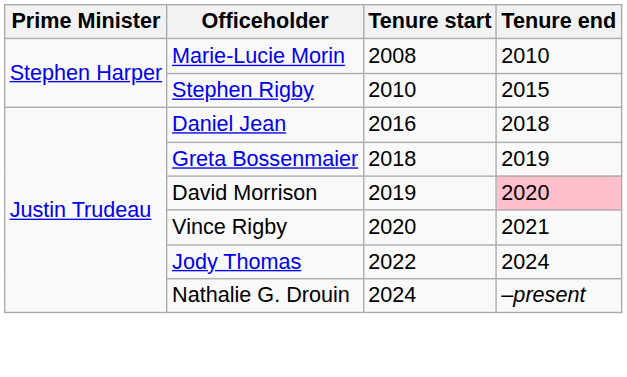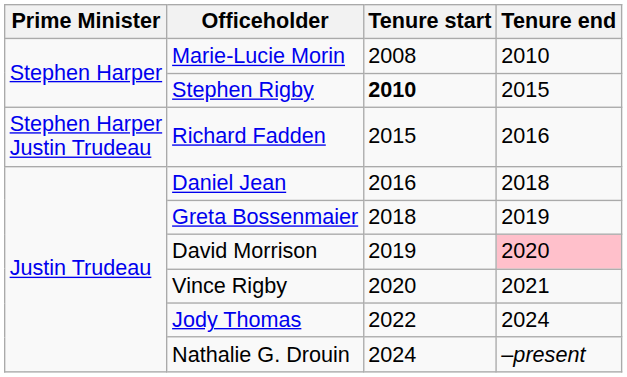 <table class="wikitable">
 <tr>
 <th>Prime Minister</th>
 <th>Officeholder</th>
 <th>Tenure start</th>
 <th>Tenure end</th>
 </tr>
 <tr>
 <td rowspan="2"><a href='#'>Stephen Harper</a></td>
 <td><a href='#'>Marie-Lucie Morin</a></td>
 <td>2008</td>
 <td>2010</td>
 </tr>
 <tr>
 <td><a href='#'>Stephen Rigby</a></td>
-<td>2010</td>
+<td><strong>2010</strong></td>
 <td>2015</td>
+</tr>
+<tr>
+<td><a href='#'>Stephen Harper</a><br><a href='#'>Justin Trudeau</a></td>
+<td><a href='#'>Richard Fadden</a></td>
+<td>2015</td>
+<td>2016</td>
 </tr>
 <tr>
 <td rowspan="6"><a href='#'>Justin Trudeau</a></td>
 <td><a href='#'>Daniel Jean</a></td>
 <td>2016</td>
 <td>2018</td>
 </tr>
 <tr>
 <td><a href='#'>Greta Bossenmaier</a></td>
 <td>2018</td>
 <td>2019</td>
 </tr>
 <tr>
 <td>David Morrison</td>
 <td>2019</td>
 <td style="background: pink;">2020</td>
 </tr>
 <tr>
 <td>Vince Rigby</td>
 <td>2020</td>
 <td>2021</td>
 </tr>
 <tr>
 <td><a href='#'>Jody Thomas</a></td>
 <td>2022</td>
 <td>2024</td>
 </tr>
 <tr>
 <td>Nathalie G. Drouin</td>
 <td>2024</td>
 <td>–<em>present</em></td>
 </tr>
 </table>
